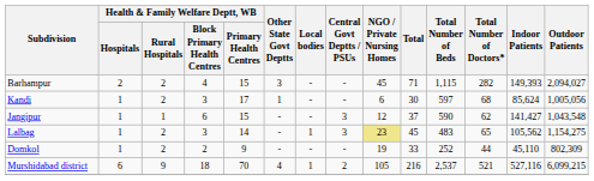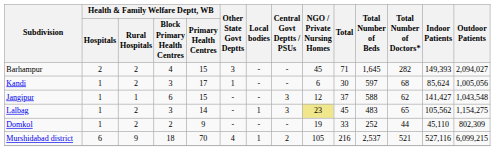 <table class="wikitable" style="text-align:center;font-size: 9pt">
 <tr>
 <th width="110" rowspan="2">Subdivision</th>
 <th width="160" colspan="4" rowspan="1">Health & Family Welfare Deptt, WB</th>
 <th widthspan="110" rowspan="2">Other<br>State<br>Govt<br>Deptts</th>
 <th widthspan="110" rowspan="2">Local<br>bodies</th>
 <th widthspan="110" rowspan="2">Central<br>Govt<br>Deptts /<br>PSUs</th>
 <th widthspan="110" rowspan="2">NGO /<br>Private<br>Nursing<br>Homes</th>
 <th widthspan="110" rowspan="2">Total</th>
 <th widthspan="110" rowspan="2">Total<br>Number<br>of<br>Beds</th>
 <th widthspan="110" rowspan="2">Total<br>Number<br>of<br>Doctors*</th>
 <th widthspan="130" rowspan="2">Indoor<br>Patients</th>
 <th widthspan="130" rowspan="2">Outdoor<br>Patients</th>
 </tr>
 <tr>
 <th width="40">Hospitals<br></th>
 <th width="40">Rural<br>Hospitals<br></th>
 <th width="40">Block<br>Primary<br>Health<br>Centres<br></th>
 <th width="40">Primary<br>Health<br>Centres<br></th>
 </tr>
 <tr>
 <td align=left>Barhampur</td>
 <td align="center">2</td>
 <td align="center">2</td>
 <td align="center">4</td>
 <td align="center">15</td>
 <td align="center">3</td>
 <td align="center">-</td>
 <td align="center">-</td>
 <td align="center">45</td>
 <td align="center">71</td>
-<td align="center">1,115</td>
+<td align="center">1,645</td>
 <td align="center">282</td>
 <td align="center">149,393</td>
 <td align="center">2,094,027</td>
 </tr>
 <tr>
 <td align=left><a href='#'>Kandi</a></td>
 <td align="center">1</td>
 <td align="center">2</td>
 <td align="center">3</td>
 <td align="center">17</td>
 <td align="center">1</td>
 <td align="center">-</td>
 <td align="center">-</td>
 <td align="center">6</td>
 <td align="center">30</td>
 <td align="center">597</td>
 <td align="center">68</td>
 <td align="center">85,624</td>
 <td align="center">1,005,056</td>
 </tr>
 <tr>
 <td align=left><a href='#'>Jangipur</a></td>
 <td align="center">1</td>
 <td align="center">1</td>
 <td align="center">6</td>
 <td align="center">15</td>
 <td align="center">-</td>
 <td align="center">-</td>
 <td align="center">3</td>
 <td align="center">12</td>
 <td align="center">37</td>
-<td align="center">590</td>
+<td align="center">588</td>
 <td align="center">62</td>
 <td align="center">141,427</td>
 <td align="center">1,043,548</td>
 </tr>
 <tr>
 <td align=left><a href='#'>Lalbag</a></td>
 <td align="center">1</td>
 <td align="center">2</td>
 <td align="center">3</td>
 <td align="center">14</td>
 <td align="center">-</td>
 <td align="center">1</td>
 <td align="center">3</td>
 <td align="center" style="background: khaki;">23</td>
 <td align="center">45</td>
 <td align="center">483</td>
 <td align="center">65</td>
 <td align="center">105,562</td>
 <td align="center">1,154,275</td>
 </tr>
 <tr>
 <td align=left><a href='#'>Domkol</a></td>
 <td align="center">1</td>
 <td align="center">2</td>
 <td align="center">2</td>
 <td align="center">9</td>
 <td align="center">-</td>
 <td align="center">-</td>
 <td align="center">-</td>
 <td align="center">19</td>
 <td align="center">33</td>
 <td align="center">252</td>
 <td align="center">44</td>
 <td align="center">45,110</td>
 <td align="center">802,309</td>
 </tr>
 <tr>
 <td align=left><a href='#'>Murshidabad district</a></td>
 <td align="center">6</td>
 <td align="center">9</td>
 <td align="center">18</td>
 <td align="center">70</td>
 <td align="center">4</td>
 <td align="center">1</td>
 <td align="center">2</td>
 <td align="center">105</td>
 <td align="center">216</td>
 <td align="center">2,537</td>
 <td align="center">521</td>
 <td align="center">527,116</td>
 <td align="center">6,099,215</td>
 </tr>
 <tr>
 </tr>
 </table>
